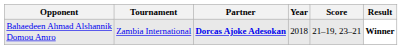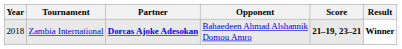 <table class="sortable wikitable" style="font-size: 90%;">
 <tr>
-<th>Opponent</th>
+<th>Year</th>
 <th>Tournament</th>
 <th>Partner</th>
-<th>Year</th>
+<th>Opponent</th>
 <th>Score</th>
 <th>Result</th>
 </tr>
 <tr style="background:#E9E9E9">
-<td align="left"> <a href='#'>Bahaedeen Ahmad Alshannik</a> <br>  <a href='#'>Domou Amro</a></td>
+<td align="center">2018</td>
 <td align="left"><a href='#'>Zambia International</a></td>
 <td align="left"><strong> <a href='#'>Dorcas Ajoke Adesokan</a></strong></td>
-<td align="center">2018</td>
-<td align="left">21–19, 23–21</td>
+<td align="left"> <a href='#'>Bahaedeen Ahmad Alshannik</a> <br>  <a href='#'>Domou Amro</a></td>
+<td align="left"><strong>21–19, 23–21</strong></td>
 <td style="text-align:left; background:white"> <strong>Winner</strong></td>
 </tr>
 </table>
